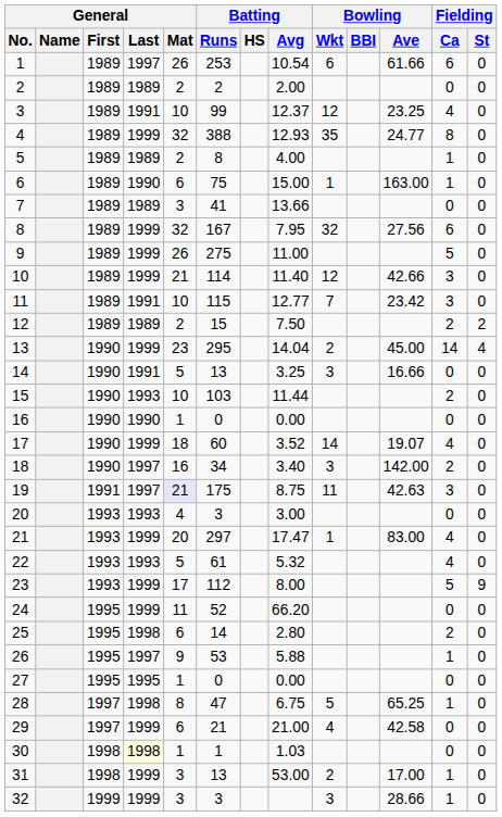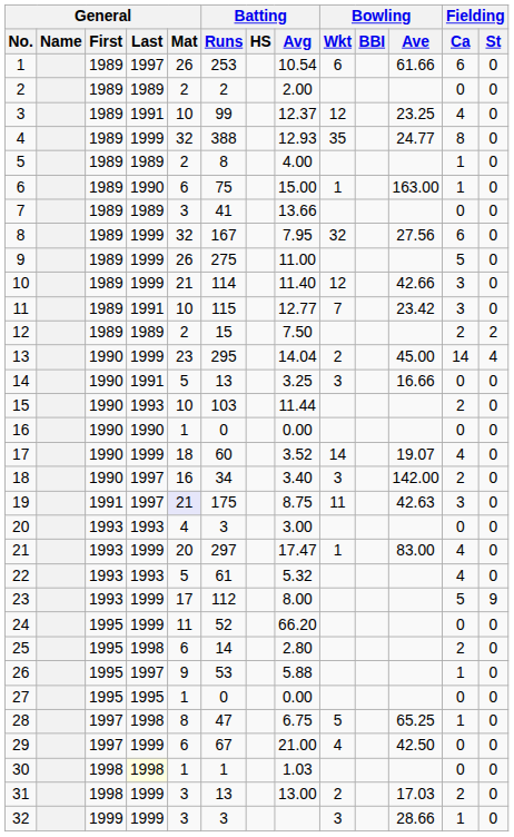 <table class="wikitable plainrowheaders sortable">
 <tr align="center">
 <th scope="col" colspan=5 class="unsortable">General</th>
 <th scope="col" colspan=3 class="unsortable"><a href='#'>Batting</a></th>
 <th scope="col" colspan=3 class="unsortable"><a href='#'>Bowling</a></th>
 <th scope="col" colspan=2 class="unsortable"><a href='#'>Fielding</a></th>
 </tr>
 <tr align="center">
 <th scope="col" data-sort-type="number">No.</th>
 <th scope="col">Name</th>
 <th scope="col">First</th>
 <th scope="col">Last</th>
 <th scope="col" data-sort-type="number">Mat</th>
 <th scope="col" data-sort-type="number"><a href='#'>Runs</a></th>
 <th scope="col" data-sort-type="number">HS</th>
 <th scope="col" data-sort-type="number"><a href='#'>Avg</a></th>
 <th scope="col" data-sort-type="number"><a href='#'>Wkt</a></th>
 <th scope="col"><a href='#'>BBI</a></th>
 <th scope="col" data-sort-type="number"><a href='#'>Ave</a></th>
 <th scope="col" data-sort-type="number"><a href='#'>Ca</a></th>
 <th scope="col" data-sort-type="number"><a href='#'>St</a></th>
 </tr>
 <tr align="center">
 <td>1</td>
 <th scope="row"></th>
 <td>1989</td>
 <td>1997</td>
 <td>26</td>
 <td>253</td>
 <td></td>
 <td>10.54</td>
 <td>6</td>
 <td></td>
 <td>61.66</td>
 <td>6</td>
 <td>0</td>
 </tr>
 <tr align="center">
 <td>2</td>
 <th scope="row"></th>
 <td>1989</td>
 <td>1989</td>
 <td>2</td>
 <td>2</td>
 <td></td>
 <td>2.00</td>
 <td></td>
 <td></td>
 <td></td>
 <td>0</td>
 <td>0</td>
 </tr>
 <tr align="center">
 <td>3</td>
 <th scope="row"></th>
 <td>1989</td>
 <td>1991</td>
 <td>10</td>
 <td>99</td>
 <td></td>
 <td>12.37</td>
 <td>12</td>
 <td></td>
 <td>23.25</td>
 <td>4</td>
 <td>0</td>
 </tr>
 <tr align="center">
 <td>4</td>
 <th scope="row"></th>
 <td>1989</td>
 <td>1999</td>
 <td>32</td>
 <td>388</td>
 <td></td>
 <td>12.93</td>
 <td>35</td>
 <td></td>
 <td>24.77</td>
 <td>8</td>
 <td>0</td>
 </tr>
 <tr align="center">
 <td>5</td>
 <th scope="row"></th>
 <td>1989</td>
 <td>1989</td>
 <td>2</td>
 <td>8</td>
 <td></td>
 <td>4.00</td>
 <td></td>
 <td></td>
 <td></td>
 <td>1</td>
 <td>0</td>
 </tr>
 <tr align="center">
 <td>6</td>
 <th scope="row"></th>
 <td>1989</td>
 <td>1990</td>
 <td>6</td>
 <td>75</td>
 <td></td>
 <td>15.00</td>
 <td>1</td>
 <td></td>
 <td>163.00</td>
 <td>1</td>
 <td>0</td>
 </tr>
 <tr align="center">
 <td>7</td>
 <th scope="row"></th>
 <td>1989</td>
 <td>1989</td>
 <td>3</td>
 <td>41</td>
 <td></td>
 <td>13.66</td>
 <td></td>
 <td></td>
 <td></td>
 <td>0</td>
 <td>0</td>
 </tr>
 <tr align="center">
 <td>8</td>
 <th scope="row"></th>
 <td>1989</td>
 <td>1999</td>
 <td>32</td>
 <td>167</td>
 <td></td>
 <td>7.95</td>
 <td>32</td>
 <td></td>
 <td>27.56</td>
 <td>6</td>
 <td>0</td>
 </tr>
 <tr align="center">
 <td>9</td>
 <th scope="row"></th>
 <td>1989</td>
 <td>1999</td>
 <td>26</td>
 <td>275</td>
 <td></td>
 <td>11.00</td>
 <td></td>
 <td></td>
 <td></td>
 <td>5</td>
 <td>0</td>
 </tr>
 <tr align="center">
 <td>10</td>
 <th scope="row"></th>
 <td>1989</td>
 <td>1999</td>
 <td>21</td>
 <td>114</td>
 <td></td>
 <td>11.40</td>
 <td>12</td>
 <td></td>
 <td>42.66</td>
 <td>3</td>
 <td>0</td>
 </tr>
 <tr align="center">
 <td>11</td>
 <th scope="row"></th>
 <td>1989</td>
 <td>1991</td>
 <td>10</td>
 <td>115</td>
 <td></td>
 <td>12.77</td>
 <td>7</td>
 <td></td>
 <td>23.42</td>
 <td>3</td>
 <td>0</td>
 </tr>
 <tr align="center">
 <td>12</td>
 <th scope="row"></th>
 <td>1989</td>
 <td>1989</td>
 <td>2</td>
 <td>15</td>
 <td></td>
 <td>7.50</td>
 <td></td>
 <td></td>
 <td></td>
 <td>2</td>
 <td>2</td>
 </tr>
 <tr align="center">
 <td>13</td>
 <th scope="row"></th>
 <td>1990</td>
 <td>1999</td>
 <td>23</td>
 <td>295</td>
 <td></td>
 <td>14.04</td>
 <td>2</td>
 <td></td>
 <td>45.00</td>
 <td>14</td>
 <td>4</td>
 </tr>
 <tr align="center">
 <td>14</td>
 <th scope="row"></th>
 <td>1990</td>
 <td>1991</td>
 <td>5</td>
 <td>13</td>
 <td></td>
 <td>3.25</td>
 <td>3</td>
 <td></td>
 <td>16.66</td>
 <td>0</td>
 <td>0</td>
 </tr>
 <tr align="center">
 <td>15</td>
 <th scope="row"></th>
 <td>1990</td>
 <td>1993</td>
 <td>10</td>
 <td>103</td>
 <td></td>
 <td>11.44</td>
 <td></td>
 <td></td>
 <td></td>
 <td>2</td>
 <td>0</td>
 </tr>
 <tr align="center">
 <td>16</td>
 <th scope="row"></th>
 <td>1990</td>
 <td>1990</td>
 <td>1</td>
 <td>0</td>
 <td></td>
 <td>0.00</td>
 <td></td>
 <td></td>
 <td></td>
 <td>0</td>
 <td>0</td>
 </tr>
 <tr align="center">
 <td>17</td>
 <th scope="row"></th>
 <td>1990</td>
 <td>1999</td>
 <td>18</td>
 <td>60</td>
 <td></td>
 <td>3.52</td>
 <td>14</td>
 <td></td>
 <td>19.07</td>
 <td>4</td>
 <td>0</td>
 </tr>
 <tr align="center">
 <td>18</td>
 <th scope="row"></th>
 <td>1990</td>
 <td>1997</td>
 <td>16</td>
 <td>34</td>
 <td></td>
 <td>3.40</td>
 <td>3</td>
 <td></td>
 <td>142.00</td>
 <td>2</td>
 <td>0</td>
 </tr>
 <tr align="center">
 <td>19</td>
 <th scope="row"></th>
 <td>1991</td>
 <td>1997</td>
 <td style="background: lavender;">21</td>
 <td>175</td>
 <td></td>
 <td>8.75</td>
 <td>11</td>
 <td></td>
 <td>42.63</td>
 <td>3</td>
 <td>0</td>
 </tr>
 <tr align="center">
 <td>20</td>
 <th scope="row"></th>
 <td>1993</td>
 <td>1993</td>
 <td>4</td>
 <td>3</td>
 <td></td>
 <td>3.00</td>
 <td></td>
 <td></td>
 <td></td>
 <td>0</td>
 <td>0</td>
 </tr>
 <tr align="center">
 <td>21</td>
 <th scope="row"></th>
 <td>1993</td>
 <td>1999</td>
 <td>20</td>
 <td>297</td>
 <td></td>
 <td>17.47</td>
 <td>1</td>
 <td></td>
 <td>83.00</td>
 <td>4</td>
 <td>0</td>
 </tr>
 <tr align="center">
 <td>22</td>
 <th scope="row"></th>
 <td>1993</td>
 <td>1993</td>
 <td>5</td>
 <td>61</td>
 <td></td>
 <td>5.32</td>
 <td></td>
 <td></td>
 <td></td>
 <td>4</td>
 <td>0</td>
 </tr>
 <tr align="center">
 <td>23</td>
 <th scope="row"></th>
 <td>1993</td>
 <td>1999</td>
 <td>17</td>
 <td>112</td>
 <td></td>
 <td>8.00</td>
 <td></td>
 <td></td>
 <td></td>
 <td>5</td>
 <td>9</td>
 </tr>
 <tr align="center">
 <td>24</td>
 <th scope="row"></th>
 <td>1995</td>
 <td>1999</td>
 <td>11</td>
 <td>52</td>
 <td></td>
 <td>66.20</td>
 <td></td>
 <td></td>
 <td></td>
 <td>0</td>
 <td>0</td>
 </tr>
 <tr align="center">
 <td>25</td>
 <th scope="row"></th>
 <td>1995</td>
 <td>1998</td>
 <td>6</td>
 <td>14</td>
 <td></td>
 <td>2.80</td>
 <td></td>
 <td></td>
 <td></td>
 <td>2</td>
 <td>0</td>
 </tr>
 <tr align="center">
 <td>26</td>
 <th scope="row"></th>
 <td>1995</td>
 <td>1997</td>
 <td>9</td>
 <td>53</td>
 <td></td>
 <td>5.88</td>
 <td></td>
 <td></td>
 <td></td>
 <td>1</td>
 <td>0</td>
 </tr>
 <tr align="center">
 <td>27</td>
 <th scope="row"></th>
 <td>1995</td>
 <td>1995</td>
 <td>1</td>
 <td>0</td>
 <td></td>
 <td>0.00</td>
 <td></td>
 <td></td>
 <td></td>
 <td>0</td>
 <td>0</td>
 </tr>
 <tr align="center">
 <td>28</td>
 <th scope="row"></th>
 <td>1997</td>
 <td>1998</td>
 <td>8</td>
 <td>47</td>
 <td></td>
 <td>6.75</td>
 <td>5</td>
 <td></td>
 <td>65.25</td>
 <td>1</td>
 <td>0</td>
 </tr>
 <tr align="center">
 <td>29</td>
 <th scope="row"></th>
 <td>1997</td>
 <td>1999</td>
 <td>6</td>
-<td>21</td>
+<td>67</td>
 <td></td>
 <td>21.00</td>
 <td>4</td>
 <td></td>
-<td>42.58</td>
+<td>42.50</td>
 <td>0</td>
 <td>0</td>
 </tr>
 <tr align="center">
 <td>30</td>
 <th scope="row"></th>
 <td>1998</td>
 <td style="background: lightyellow;">1998</td>
 <td>1</td>
 <td>1</td>
 <td></td>
 <td>1.03</td>
 <td></td>
 <td></td>
 <td></td>
 <td>0</td>
 <td>0</td>
 </tr>
 <tr align="center">
 <td>31</td>
 <th scope="row"></th>
 <td>1998</td>
 <td>1999</td>
 <td>3</td>
 <td>13</td>
 <td></td>
-<td>53.00</td>
+<td>13.00</td>
 <td>2</td>
 <td></td>
-<td>17.00</td>
-<td>1</td>
+<td>17.03</td>
+<td>2</td>
 <td>0</td>
 </tr>
 <tr align="center">
 <td>32</td>
 <th scope="row"></th>
 <td>1999</td>
 <td>1999</td>
 <td>3</td>
 <td>3</td>
 <td></td>
 <td></td>
 <td>3</td>
 <td></td>
 <td>28.66</td>
 <td>1</td>
 <td>0</td>
 </tr>
 </table>
